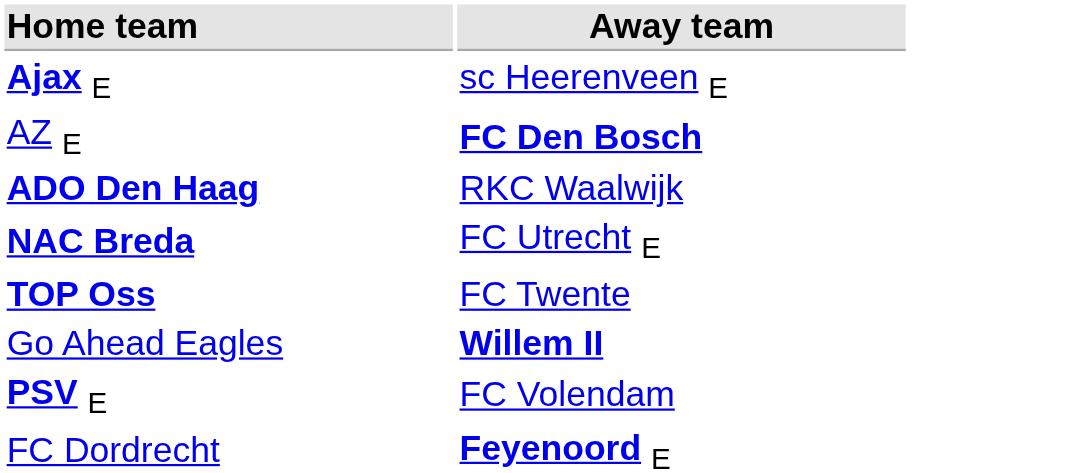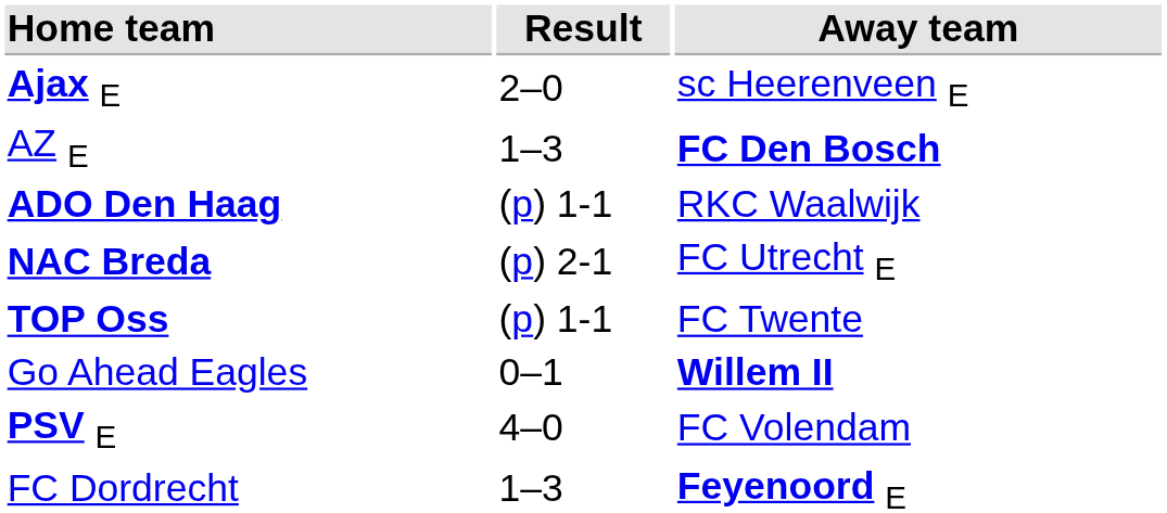 <table>
 <tr bgcolor="#E4E4E4">
 <th style="border-bottom:1px solid #AAAAAA" width="200" align="left">Home team</th>
+<th style="border-bottom:1px solid #AAAAAA" width="70" align="center">Result</th>
 <th style="border-bottom:1px solid #AAAAAA" width="200">Away team</th>
 </tr>
 <tr>
 <td><strong><a href='#'>Ajax</a></strong> <sub>E</sub></td>
+<td>2–0</td>
 <td><a href='#'>sc Heerenveen</a> <sub>E</sub></td>
 </tr>
 <tr>
 <td><a href='#'>AZ</a> <sub>E</sub></td>
+<td>1–3</td>
 <td><strong><a href='#'>FC Den Bosch</a></strong></td>
 </tr>
 <tr>
 <td><strong><a href='#'>ADO Den Haag</a></strong></td>
+<td>(<a href='#'>p</a>) 1-1</td>
 <td><a href='#'>RKC Waalwijk</a></td>
 </tr>
 <tr>
 <td><strong><a href='#'>NAC Breda</a></strong></td>
+<td>(<a href='#'>p</a>) 2-1</td>
 <td><a href='#'>FC Utrecht</a> <sub>E</sub></td>
 </tr>
 <tr>
 <td><strong><a href='#'>TOP Oss</a></strong></td>
+<td>(<a href='#'>p</a>) 1-1</td>
 <td><a href='#'>FC Twente</a></td>
 </tr>
 <tr>
 <td><a href='#'>Go Ahead Eagles</a></td>
+<td>0–1</td>
 <td><strong><a href='#'>Willem II</a></strong></td>
 </tr>
 <tr>
 <td><strong><a href='#'>PSV</a></strong> <sub>E</sub></td>
+<td>4–0</td>
 <td><a href='#'>FC Volendam</a></td>
 </tr>
 <tr>
 <td><a href='#'>FC Dordrecht</a></td>
+<td>1–3</td>
 <td><strong><a href='#'>Feyenoord</a></strong> <sub>E</sub></td>
 </tr>
 </table>
